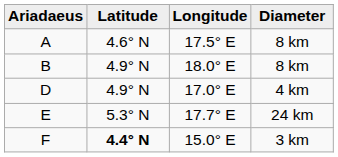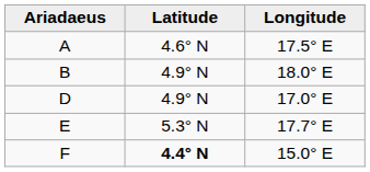 <table class="wikitable">
 <tr>
 <th width="25%" style="background:#eeeeee;">Ariadaeus</th>
 <th width="25%" style="background:#eeeeee;">Latitude</th>
 <th width="25%" style="background:#eeeeee;">Longitude</th>
-<th width="25%" style="background:#eeeeee;">Diameter</th>
 </tr>
 <tr>
 <td align="center">A</td>
 <td align="center">4.6° N</td>
 <td align="center">17.5° E</td>
-<td align="center">8 km</td>
 </tr>
 <tr>
 <td align="center">B</td>
 <td align="center">4.9° N</td>
 <td align="center">18.0° E</td>
-<td align="center">8 km</td>
 </tr>
 <tr>
 <td align="center">D</td>
 <td align="center">4.9° N</td>
 <td align="center">17.0° E</td>
-<td align="center">4 km</td>
 </tr>
 <tr>
 <td align="center">E</td>
 <td align="center">5.3° N</td>
 <td align="center">17.7° E</td>
-<td align="center">24 km</td>
 </tr>
 <tr>
 <td align="center">F</td>
 <td align="center"><strong>4.4° N</strong></td>
 <td align="center">15.0° E</td>
-<td align="center">3 km</td>
 </tr>
 </table>
